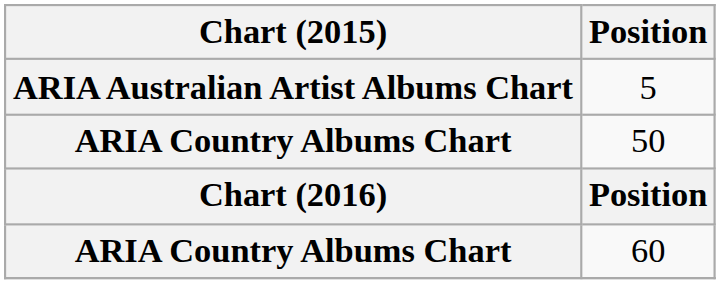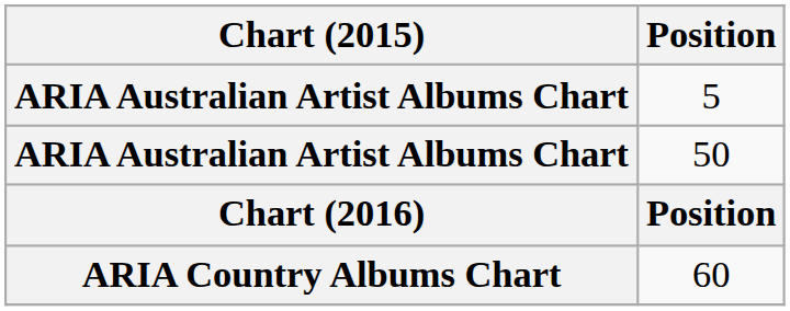 <table class="wikitable sortable plainrowheaders" style="text-align:center">
 <tr>
 <th scope="col">Chart (2015)</th>
 <th scope="col">Position</th>
 </tr>
 <tr>
 <th scope="row">ARIA Australian Artist Albums Chart</th>
 <td>5</td>
 </tr>
 <tr>
-<th scope="row">ARIA Country Albums Chart</th>
+<th scope="row">ARIA Australian Artist Albums Chart</th>
 <td>50</td>
 </tr>
 <tr>
 <th scope="col">Chart (2016)</th>
 <th scope="col">Position</th>
 </tr>
 <tr>
 <th scope="row">ARIA Country Albums Chart</th>
 <td>60</td>
 </tr>
 <tr>
 </tr>
 </table>
